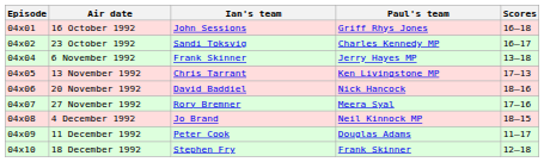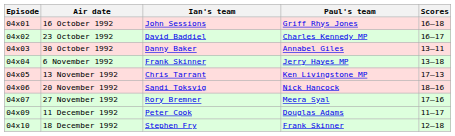 <table class="wikitable" style="width:745px;">
 <tr>
 <th style="width:5%;">Episode</th>
 <th style="width:23%;">Air date</th>
 <th style="width:31%;">Ian's team</th>
 <th style="width:31%;">Paul's team</th>
 <th style="width:6%;">Scores</th>
 </tr>
 <tr style="background:#fdd;">
 <td>04x01</td>
 <td>16 October 1992</td>
 <td><a href='#'>John Sessions</a></td>
 <td><a href='#'>Griff Rhys Jones</a></td>
 <td>16–18</td>
 </tr>
 <tr style="background:#dfd;">
 <td>04x02</td>
 <td>23 October 1992</td>
-<td><a href='#'>Sandi Toksvig</a></td>
+<td><a href='#'>David Baddiel</a></td>
 <td><a href='#'>Charles Kennedy MP</a></td>
 <td>16–17</td>
+</tr>
+<tr style="background:#fdd;">
+<td>04x03</td>
+<td>30 October 1992</td>
+<td><a href='#'>Danny Baker</a></td>
+<td><a href='#'>Annabel Giles</a></td>
+<td>13–11</td>
 </tr>
 <tr style="background:#dfd;">
 <td>04x04</td>
 <td>6 November 1992</td>
 <td><a href='#'>Frank Skinner</a></td>
 <td><a href='#'>Jerry Hayes MP</a></td>
 <td>13–18</td>
 </tr>
 <tr style="background:#fdd;">
 <td>04x05</td>
 <td>13 November 1992</td>
 <td><a href='#'>Chris Tarrant</a></td>
 <td><a href='#'>Ken Livingstone MP</a></td>
 <td>17–13</td>
 </tr>
 <tr style="background:#fdd;">
 <td>04x06</td>
 <td>20 November 1992</td>
-<td><a href='#'>David Baddiel</a></td>
+<td><a href='#'>Sandi Toksvig</a></td>
 <td><a href='#'>Nick Hancock</a></td>
 <td>18–16</td>
 </tr>
 <tr style="background:#dfd;">
 <td>04x07</td>
 <td>27 November 1992</td>
 <td><a href='#'>Rory Bremner</a></td>
 <td><a href='#'>Meera Syal</a></td>
 <td>17–16</td>
-</tr>
-<tr style="background:#fdd;">
-<td>04x08</td>
-<td>4 December 1992</td>
-<td><a href='#'>Jo Brand</a></td>
-<td><a href='#'>Neil Kinnock MP</a></td>
-<td>18–15</td>
 </tr>
 <tr style="background:#dfd;">
 <td>04x09</td>
 <td>11 December 1992</td>
 <td><a href='#'>Peter Cook</a></td>
 <td><a href='#'>Douglas Adams</a></td>
 <td>11–17</td>
 </tr>
 <tr style="background:#dfd;">
 <td>04x10</td>
 <td>18 December 1992</td>
 <td><a href='#'>Stephen Fry</a></td>
 <td><a href='#'>Frank Skinner</a></td>
 <td>12–18</td>
 </tr>
 </table>
